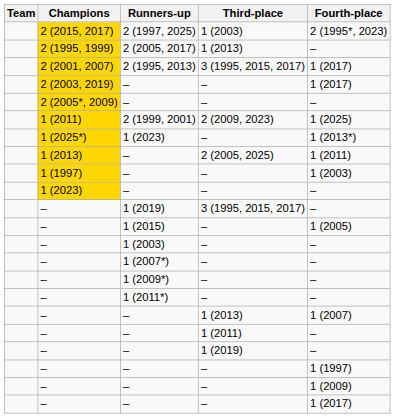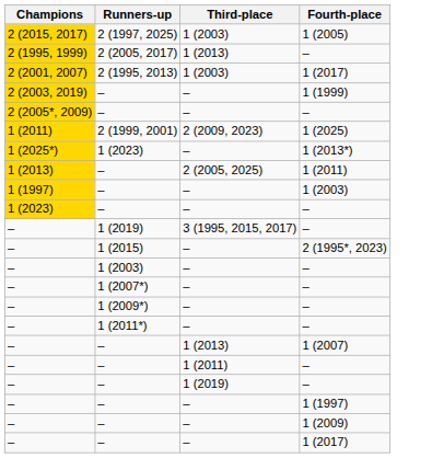 <table class="wikitable sortable">
 <tr>
-<th>Team</th>
 <th>Champions</th>
 <th>Runners-up</th>
 <th>Third-place</th>
 <th>Fourth-place</th>
 </tr>
 <tr>
-<td></td>
 <td style="background:gold">2 (2015, 2017)</td>
 <td>2 (1997, 2025)</td>
 <td>1 (2003)</td>
-<td>2 (1995*, 2023)</td>
+<td>1 (2005)</td>
 </tr>
 <tr>
-<td></td>
 <td style=background:gold>2 (1995, 1999)</td>
 <td>2 (2005, 2017)</td>
 <td>1 (2013)</td>
 <td>–</td>
 </tr>
 <tr>
-<td></td>
 <td style=background:gold>2 (2001, 2007)</td>
 <td>2 (1995, 2013)</td>
-<td>3 (1995, 2015, 2017)</td>
+<td>1 (2003)</td>
 <td>1 (2017)</td>
 </tr>
 <tr>
-<td></td>
 <td style=background:gold>2 (2003, 2019)</td>
 <td>–</td>
 <td>–</td>
-<td>1 (2017)</td>
+<td>1 (1999)</td>
 </tr>
 <tr>
-<td></td>
 <td style=background:gold>2 (2005*, 2009)</td>
 <td>–</td>
 <td>–</td>
 <td>–</td>
 </tr>
 <tr>
-<td></td>
 <td style=background:gold>1 (2011)</td>
 <td>2 (1999, 2001)</td>
 <td>2 (2009, 2023)</td>
 <td>1 (2025)</td>
 </tr>
 <tr>
-<td></td>
 <td style="background:gold">1 (2025*)</td>
 <td>1 (2023)</td>
 <td>–</td>
 <td>1 (2013*)</td>
 </tr>
 <tr>
-<td></td>
 <td style=background:gold>1 (2013)</td>
 <td>–</td>
 <td>2 (2005, 2025)</td>
 <td>1 (2011)</td>
 </tr>
 <tr>
-<td></td>
 <td style=background:gold>1 (1997)</td>
 <td>–</td>
 <td>–</td>
 <td>1 (2003)</td>
 </tr>
 <tr>
-<td></td>
 <td style=background:gold>1 (2023)</td>
 <td>–</td>
 <td>–</td>
 <td>–</td>
 </tr>
 <tr>
-<td></td>
 <td>–</td>
 <td>1 (2019)</td>
 <td>3 (1995, 2015, 2017)</td>
 <td>–</td>
 </tr>
 <tr>
-<td></td>
 <td>–</td>
 <td>1 (2015)</td>
 <td>–</td>
-<td>1 (2005)</td>
+<td>2 (1995*, 2023)</td>
 </tr>
 <tr>
-<td></td>
 <td>–</td>
 <td>1 (2003)</td>
 <td>–</td>
 <td>–</td>
 </tr>
 <tr>
-<td></td>
 <td>–</td>
 <td>1 (2007*)</td>
 <td>–</td>
 <td>–</td>
 </tr>
 <tr>
-<td></td>
 <td>–</td>
 <td>1 (2009*)</td>
 <td>–</td>
 <td>–</td>
 </tr>
 <tr>
-<td></td>
 <td>–</td>
 <td>1 (2011*)</td>
 <td>–</td>
 <td>–</td>
 </tr>
 <tr>
-<td></td>
 <td>–</td>
 <td>–</td>
 <td>1 (2013)</td>
 <td>1 (2007)</td>
 </tr>
 <tr>
-<td></td>
 <td>–</td>
 <td>–</td>
 <td>1 (2011)</td>
 <td>–</td>
 </tr>
 <tr>
-<td></td>
 <td>–</td>
 <td>–</td>
 <td>1 (2019)</td>
 <td>–</td>
 </tr>
 <tr>
-<td></td>
 <td>–</td>
 <td>–</td>
 <td>–</td>
 <td>1 (1997)</td>
 </tr>
 <tr>
-<td></td>
 <td>–</td>
 <td>–</td>
 <td>–</td>
 <td>1 (2009)</td>
 </tr>
 <tr>
-<td></td>
 <td>–</td>
 <td>–</td>
 <td>–</td>
 <td>1 (2017)</td>
 </tr>
 </table>
